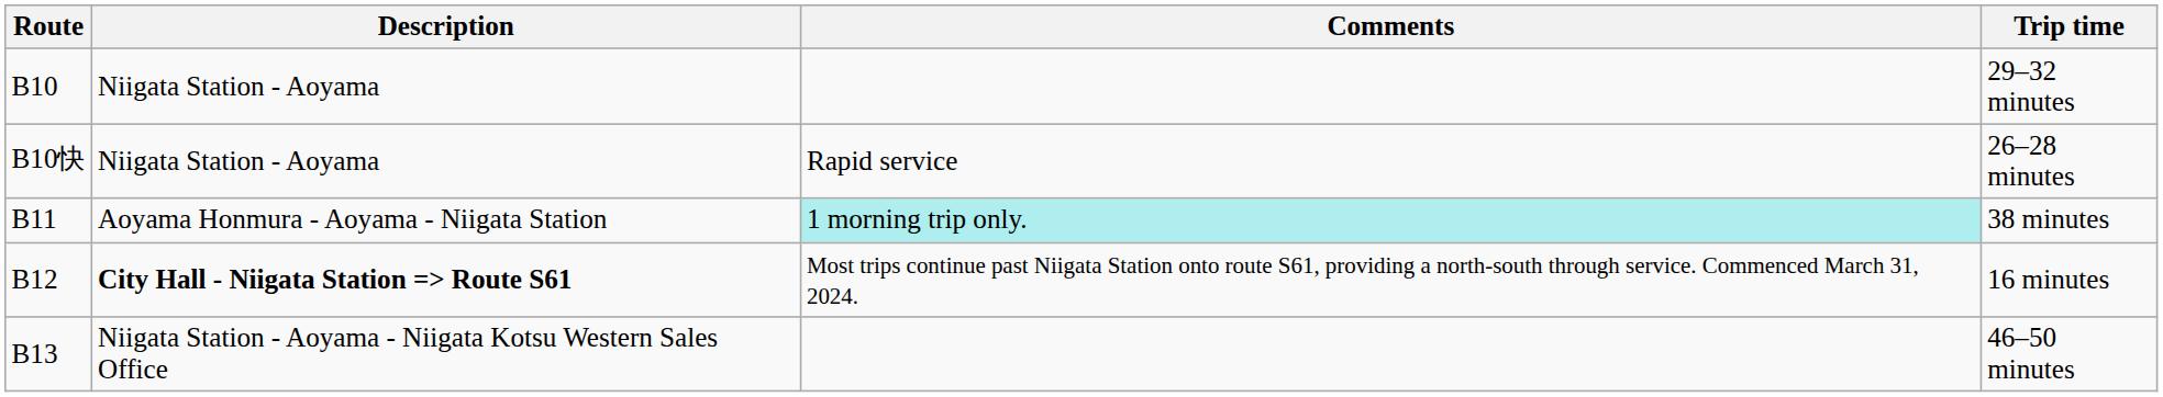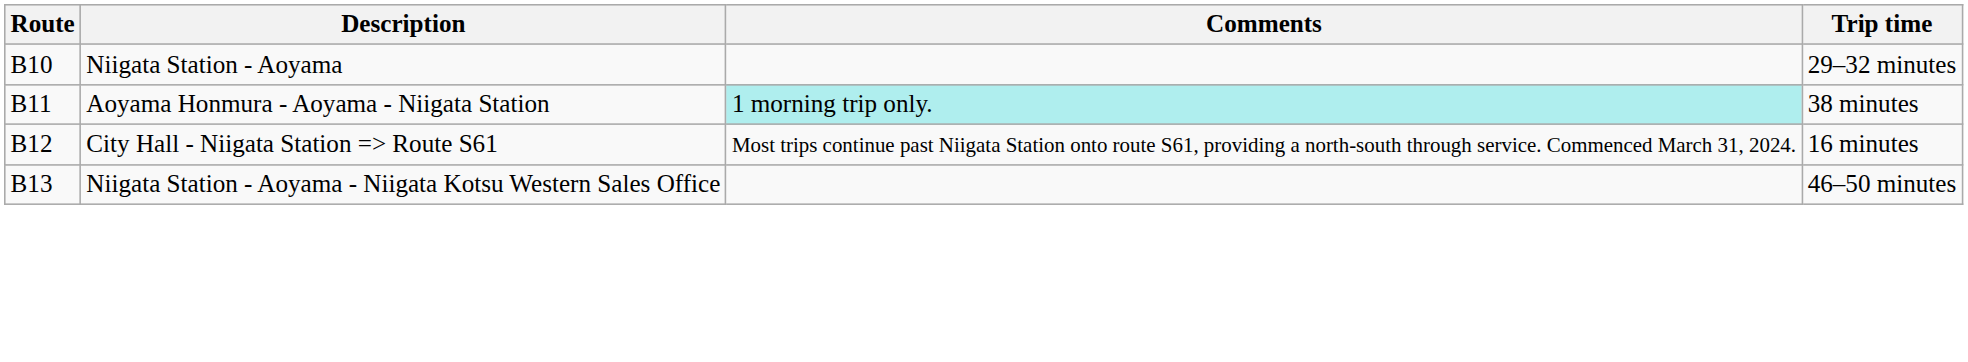 <table class="wikitable">
 <tr>
 <th>Route</th>
 <th>Description</th>
 <th>Comments</th>
 <th>Trip time</th>
 </tr>
 <tr>
 <td>B10</td>
 <td>Niigata Station - Aoyama</td>
 <td></td>
 <td>29–32 minutes</td>
 </tr>
 <tr>
-<td>B10快</td>
-<td>Niigata Station - Aoyama</td>
-<td>Rapid service</td>
-<td>26–28 minutes</td>
-</tr>
-<tr>
 <td>B11</td>
 <td>Aoyama Honmura - Aoyama - Niigata Station</td>
 <td style="background: paleturquoise;">1 morning trip only.</td>
 <td>38 minutes</td>
 </tr>
 <tr>
 <td>B12</td>
-<td><strong>City Hall - Niigata Station => Route S61</strong></td>
+<td>City Hall - Niigata Station => Route S61</td>
 <td><small>Most trips continue past Niigata Station onto route S61, providing a north-south through service. Commenced March 31, 2024.</small></td>
 <td>16 minutes</td>
 </tr>
 <tr>
 <td>B13</td>
 <td>Niigata Station - Aoyama - Niigata Kotsu Western Sales Office</td>
 <td></td>
 <td>46–50 minutes</td>
 </tr>
 </table>
